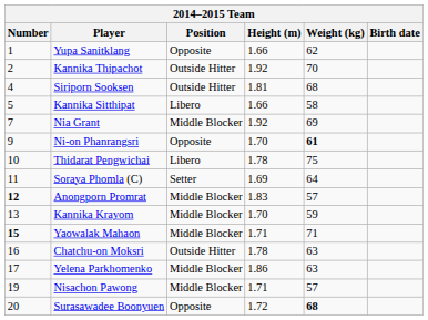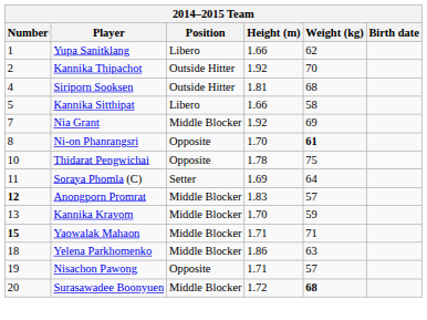 <table class=wikitable style="font-size:100%;">
 <tr>
 <th colspan=6><strong>2014–2015 Team</strong></th>
 </tr>
 <tr>
 <th>Number</th>
 <th>Player</th>
 <th>Position</th>
 <th>Height (m)</th>
 <th>Weight (kg)</th>
 <th>Birth date</th>
 </tr>
 <tr>
 <td>1</td>
 <td> <a href='#'>Yupa Sanitklang</a></td>
-<td>Opposite</td>
+<td>Libero</td>
 <td>1.66</td>
 <td>62</td>
 <td></td>
 </tr>
 <tr>
 <td>2</td>
 <td> <a href='#'>Kannika Thipachot</a></td>
 <td>Outside Hitter</td>
 <td>1.92</td>
 <td>70</td>
 <td></td>
 </tr>
 <tr>
 <td>4</td>
 <td> <a href='#'>Siriporn Sooksen</a></td>
 <td>Outside Hitter</td>
 <td>1.81</td>
 <td>68</td>
 <td></td>
 </tr>
 <tr>
 <td>5</td>
 <td> <a href='#'>Kannika Sitthipat</a></td>
 <td>Libero</td>
 <td>1.66</td>
 <td>58</td>
 <td></td>
 </tr>
 <tr>
 <td>7</td>
 <td> <a href='#'>Nia Grant</a></td>
 <td>Middle Blocker</td>
 <td>1.92</td>
 <td>69</td>
 <td></td>
 </tr>
 <tr>
-<td>9</td>
+<td>8</td>
 <td> <a href='#'>Ni-on Phanrangsri</a></td>
 <td>Opposite</td>
 <td>1.70</td>
 <td><strong>61</strong></td>
 <td></td>
 </tr>
 <tr>
 <td>10</td>
 <td> <a href='#'>Thidarat Pengwichai</a></td>
-<td>Libero</td>
+<td>Opposite</td>
 <td>1.78</td>
 <td>75</td>
 <td></td>
 </tr>
 <tr>
 <td>11</td>
 <td> <a href='#'>Soraya Phomla</a> (C)</td>
 <td>Setter</td>
 <td>1.69</td>
 <td>64</td>
 <td></td>
 </tr>
 <tr>
 <td><strong>12</strong></td>
 <td> <a href='#'>Anongporn Promrat</a></td>
 <td>Middle Blocker</td>
 <td>1.83</td>
 <td>57</td>
 <td></td>
 </tr>
 <tr>
 <td>13</td>
 <td> <a href='#'>Kannika Krayom</a></td>
 <td>Middle Blocker</td>
 <td>1.70</td>
 <td>59</td>
 <td></td>
 </tr>
 <tr>
 <td><strong>15</strong></td>
 <td> <a href='#'>Yaowalak Mahaon</a></td>
 <td>Middle Blocker</td>
 <td>1.71</td>
 <td>71</td>
 <td></td>
 </tr>
 <tr>
-<td>16</td>
-<td> <a href='#'>Chatchu-on Moksri</a></td>
-<td>Outside Hitter</td>
-<td>1.78</td>
-<td>63</td>
-<td></td>
-</tr>
-<tr>
-<td>17</td>
+<td>18</td>
 <td> <a href='#'>Yelena Parkhomenko</a></td>
 <td>Middle Blocker</td>
 <td>1.86</td>
 <td>63</td>
 <td></td>
 </tr>
 <tr>
 <td>19</td>
 <td> <a href='#'>Nisachon Pawong</a></td>
-<td>Middle Blocker</td>
+<td>Opposite</td>
 <td>1.71</td>
 <td>57</td>
 <td></td>
 </tr>
 <tr>
 <td>20</td>
 <td> <a href='#'>Surasawadee Boonyuen</a></td>
-<td>Opposite</td>
+<td>Middle Blocker</td>
 <td>1.72</td>
 <td><strong>68</strong></td>
 <td></td>
 </tr>
 </table>
